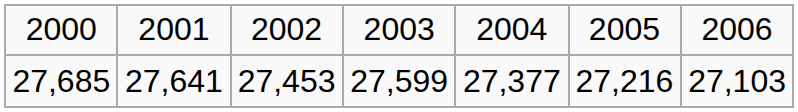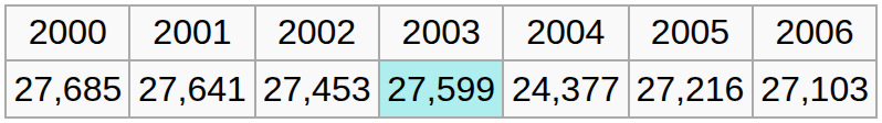 <table class="wikitable" style="text-align:center">
 <tr>
 <td>2000</td>
 <td>2001</td>
 <td>2002</td>
 <td>2003</td>
 <td>2004</td>
 <td>2005</td>
 <td>2006</td>
 </tr>
 <tr>
 <td>27,685</td>
 <td>27,641</td>
 <td>27,453</td>
-<td>27,599</td>
-<td>27,377</td>
+<td style="background: paleturquoise;">27,599</td>
+<td>24,377</td>
 <td>27,216</td>
 <td>27,103</td>
 </tr>
 </table>
